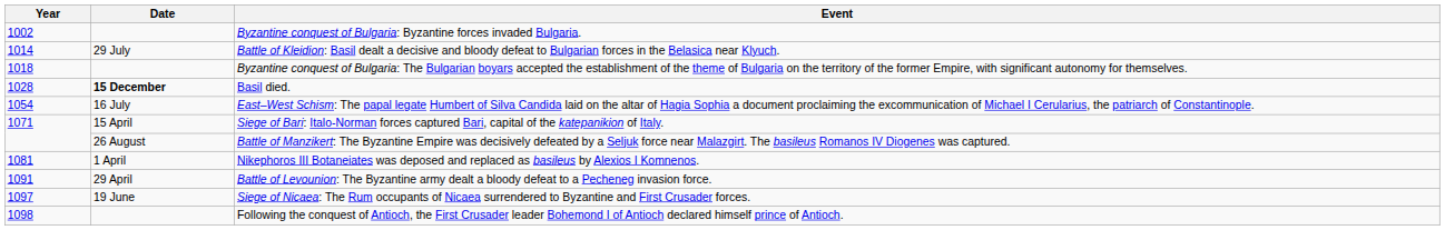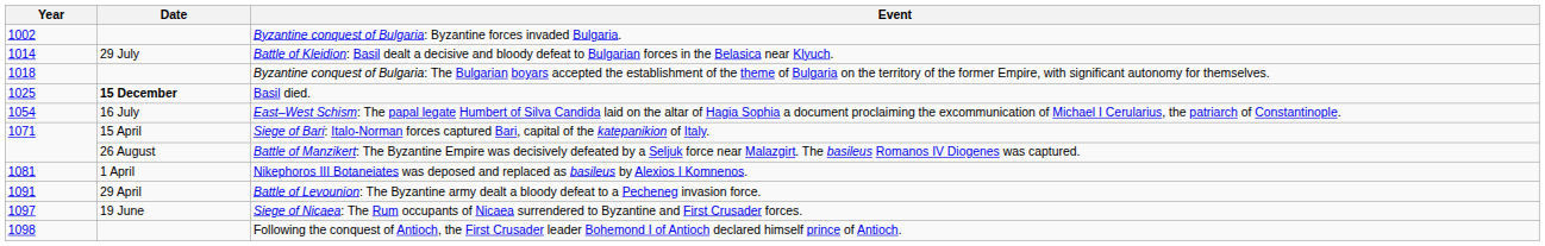 <table class="wikitable" width="100%">
 <tr>
 <th style="width:6%">Year</th>
 <th style="width:10%">Date</th>
 <th>Event</th>
 </tr>
 <tr>
 <td><a href='#'>1002</a></td>
 <td></td>
 <td><em><a href='#'>Byzantine conquest of Bulgaria</a></em>: Byzantine forces invaded <a href='#'>Bulgaria</a>.</td>
 </tr>
 <tr>
 <td><a href='#'>1014</a></td>
 <td>29 July</td>
 <td><em><a href='#'>Battle of Kleidion</a></em>: <a href='#'>Basil</a> dealt a decisive and bloody defeat to <a href='#'>Bulgarian</a> forces in the <a href='#'>Belasica</a> near <a href='#'>Klyuch</a>.</td>
 </tr>
 <tr>
 <td><a href='#'>1018</a></td>
 <td></td>
 <td><em>Byzantine conquest of Bulgaria</em>: The <a href='#'>Bulgarian</a> <a href='#'>boyars</a> accepted the establishment of the <a href='#'>theme</a> of <a href='#'>Bulgaria</a> on the territory of the former Empire, with significant autonomy for themselves.</td>
 </tr>
 <tr>
-<td><a href='#'>1028</a></td>
+<td><a href='#'>1025</a></td>
 <td><strong>15 December</strong></td>
 <td><a href='#'>Basil</a> died.</td>
 </tr>
 <tr>
 <td><a href='#'>1054</a></td>
 <td>16 July</td>
 <td><em><a href='#'>East–West Schism</a></em>: The <a href='#'>papal legate</a> <a href='#'>Humbert of Silva Candida</a> laid on the altar of <a href='#'>Hagia Sophia</a> a document proclaiming the excommunication of <a href='#'>Michael I Cerularius</a>, the <a href='#'>patriarch</a> of <a href='#'>Constantinople</a>.</td>
 </tr>
 <tr>
 <td rowspan="2" valign="top"><a href='#'>1071</a></td>
 <td>15 April</td>
 <td><em><a href='#'>Siege of Bari</a></em>: <a href='#'>Italo-Norman</a> forces captured <a href='#'>Bari</a>, capital of the <em><a href='#'>katepanikion</a></em> of <a href='#'>Italy</a>.</td>
 </tr>
 <tr>
 <td>26 August</td>
 <td><em><a href='#'>Battle of Manzikert</a></em>: The Byzantine Empire was decisively defeated by a <a href='#'>Seljuk</a> force near <a href='#'>Malazgirt</a>.  The <em><a href='#'>basileus</a></em> <a href='#'>Romanos IV Diogenes</a> was captured.</td>
 </tr>
 <tr>
 <td><a href='#'>1081</a></td>
 <td>1 April</td>
 <td><a href='#'>Nikephoros III Botaneiates</a> was deposed and replaced as <em><a href='#'>basileus</a></em> by <a href='#'>Alexios I Komnenos</a>.</td>
 </tr>
 <tr>
 <td><a href='#'>1091</a></td>
 <td>29 April</td>
 <td><em><a href='#'>Battle of Levounion</a></em>: The Byzantine army dealt a bloody defeat to a <a href='#'>Pecheneg</a> invasion force.</td>
 </tr>
 <tr>
 <td><a href='#'>1097</a></td>
 <td>19 June</td>
 <td><em><a href='#'>Siege of Nicaea</a></em>: The <a href='#'>Rum</a> occupants of <a href='#'>Nicaea</a> surrendered to Byzantine and <a href='#'>First Crusader</a> forces.</td>
 </tr>
 <tr>
 <td><a href='#'>1098</a></td>
 <td></td>
 <td>Following the conquest of <a href='#'>Antioch</a>, the <a href='#'>First Crusader</a> leader <a href='#'>Bohemond I of Antioch</a> declared himself <a href='#'>prince</a> of <a href='#'>Antioch</a>.</td>
 </tr>
 </table>
